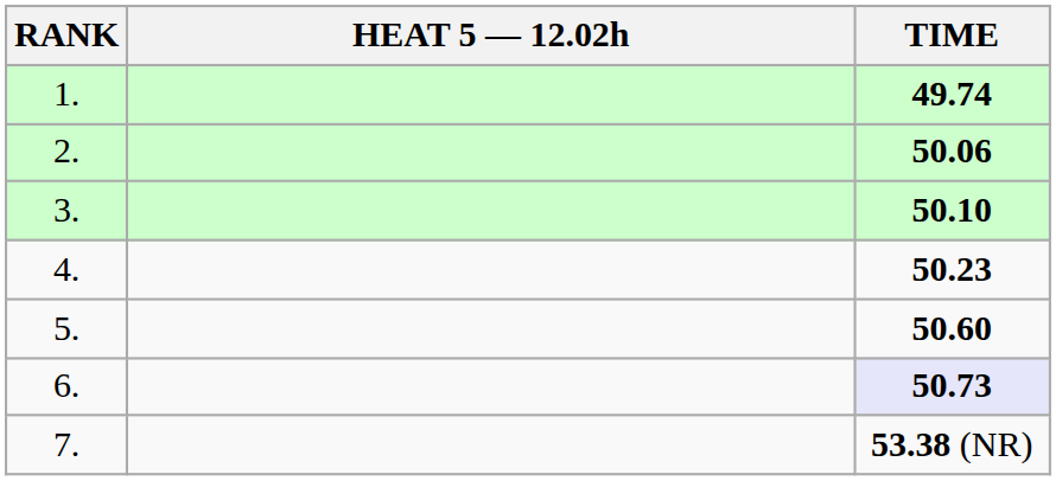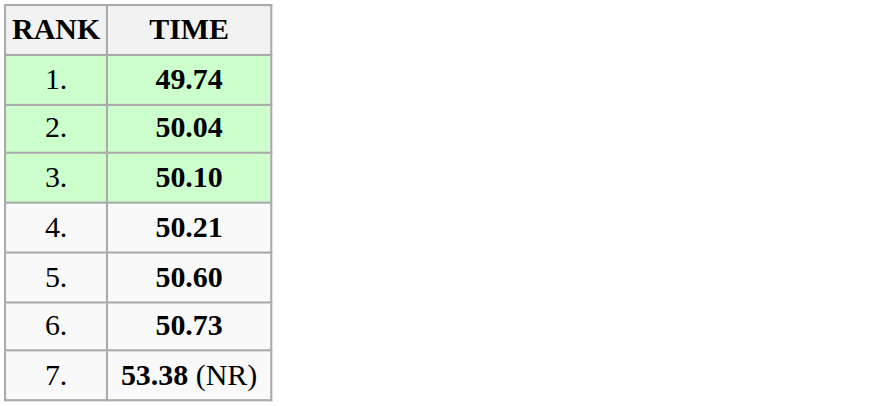 <table class="wikitable" style="border-collapse: collapse; font-size: 90%;">
 <tr>
 <th>RANK</th>
-<th style="width: 20em">HEAT 5 — 12.02h</th>
 <th style="width: 5em">TIME</th>
 </tr>
 <tr style="background:#ccffcc;">
 <td align="center">1.</td>
-<td></td>
 <td align="center"><strong>49.74</strong></td>
 </tr>
 <tr style="background:#ccffcc;">
 <td align="center">2.</td>
-<td></td>
-<td align="center"><strong>50.06</strong></td>
+<td align="center"><strong>50.04</strong></td>
 </tr>
 <tr style="background:#ccffcc;">
 <td align="center">3.</td>
-<td></td>
 <td align="center"><strong>50.10</strong></td>
 </tr>
 <tr>
 <td align="center">4.</td>
-<td></td>
-<td align="center"><strong>50.23</strong></td>
+<td align="center"><strong>50.21</strong></td>
 </tr>
 <tr>
 <td align="center">5.</td>
-<td></td>
 <td align="center"><strong>50.60</strong></td>
 </tr>
 <tr>
 <td align="center">6.</td>
-<td></td>
-<td align="center" style="background: lavender;"><strong>50.73</strong></td>
+<td align="center"><strong>50.73</strong></td>
 </tr>
 <tr>
 <td align="center">7.</td>
-<td></td>
 <td align="center"><strong>53.38</strong> (NR)</td>
 </tr>
 </table>
